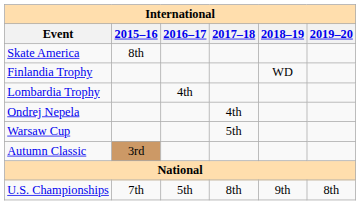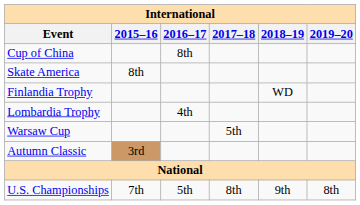 <table class="wikitable" style="text-align:center">
 <tr>
 <th style="background-color: #ffdead; " colspan=6 align=center>International</th>
 </tr>
 <tr>
 <th>Event</th>
 <th><a href='#'>2015–16</a></th>
 <th><a href='#'>2016–17</a></th>
 <th><a href='#'>2017–18</a></th>
 <th><a href='#'>2018–19</a></th>
 <th><a href='#'>2019–20</a></th>
+</tr>
+<tr>
+<td align=left> <a href='#'>Cup of China</a></td>
+<td></td>
+<td>8th</td>
+<td></td>
+<td></td>
+<td></td>
 </tr>
 <tr>
 <td align=left> <a href='#'>Skate America</a></td>
 <td>8th</td>
 <td></td>
 <td></td>
 <td></td>
 <td></td>
 </tr>
 <tr>
 <td align=left> <a href='#'>Finlandia Trophy</a></td>
 <td></td>
 <td></td>
 <td></td>
 <td>WD</td>
 <td></td>
 </tr>
 <tr>
 <td align=left> <a href='#'>Lombardia Trophy</a></td>
 <td></td>
 <td>4th</td>
 <td></td>
-<td></td>
-<td></td>
-</tr>
-<tr>
-<td align=left> <a href='#'>Ondrej Nepela</a></td>
-<td></td>
-<td></td>
-<td>4th</td>
 <td></td>
 <td></td>
 </tr>
 <tr>
 <td align=left> <a href='#'>Warsaw Cup</a></td>
 <td></td>
 <td></td>
 <td>5th</td>
 <td></td>
 <td></td>
 </tr>
 <tr>
 <td align=left><a href='#'>Autumn Classic</a></td>
 <td bgcolor=cc9966>3rd</td>
 <td></td>
 <td></td>
 <td></td>
 <td></td>
 </tr>
 <tr>
 <th style="background-color: #ffdead; " colspan=6 align=center>National</th>
 </tr>
 <tr>
 <td align=left><a href='#'>U.S. Championships</a></td>
 <td>7th</td>
 <td>5th</td>
 <td>8th</td>
 <td>9th</td>
 <td>8th</td>
 </tr>
 </table>
